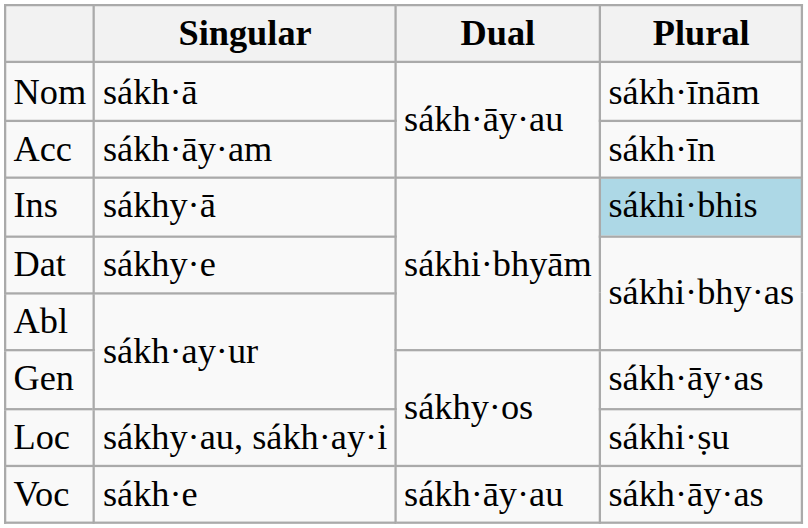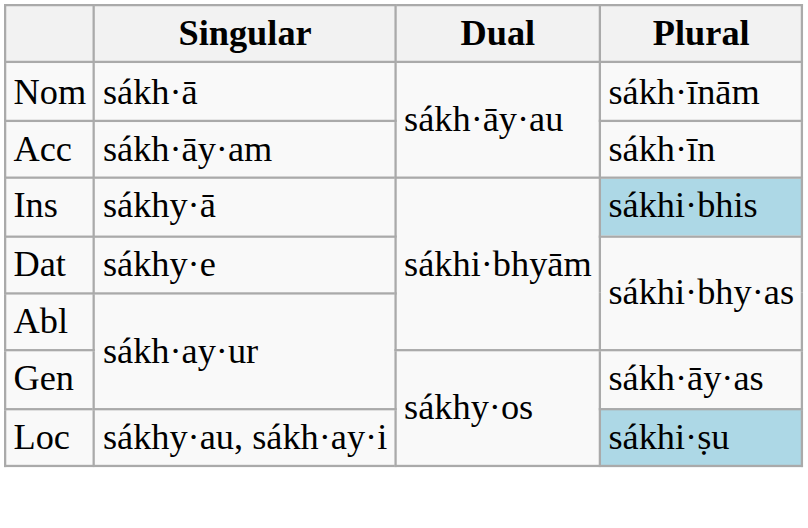 <table class="wikitable" border="1">
 <tr>
 <th></th>
 <th>Singular</th>
 <th>Dual</th>
 <th>Plural</th>
 </tr>
 <tr>
 <td>Nom</td>
 <td>sákh·ā</td>
 <td rowspan="2">sákh·āy·au</td>
 <td>sákh·īnām</td>
 </tr>
 <tr>
 <td>Acc</td>
 <td>sákh·āy·am</td>
 <td>sákh·īn</td>
 </tr>
 <tr>
 <td>Ins</td>
 <td>sákhy·ā</td>
 <td rowspan="3">sákhi·bhyām</td>
 <td style="background: lightblue;">sákhi·bhis</td>
 </tr>
 <tr>
 <td>Dat</td>
 <td>sákhy·e</td>
 <td rowspan="2">sákhi·bhy·as</td>
 </tr>
 <tr>
 <td>Abl</td>
 <td rowspan="2">sákh·ay·ur</td>
 </tr>
 <tr>
 <td>Gen</td>
 <td rowspan="2">sákhy·os</td>
 <td>sákh·āy·as</td>
 </tr>
 <tr>
 <td>Loc</td>
 <td>sákhy·au, sákh·ay·i</td>
-<td>sákhi·ṣu</td>
-</tr>
-<tr>
-<td>Voc</td>
-<td>sákh·e</td>
-<td>sákh·āy·au</td>
-<td>sákh·āy·as</td>
+<td style="background: lightblue;">sákhi·ṣu</td>
 </tr>
 </table>
